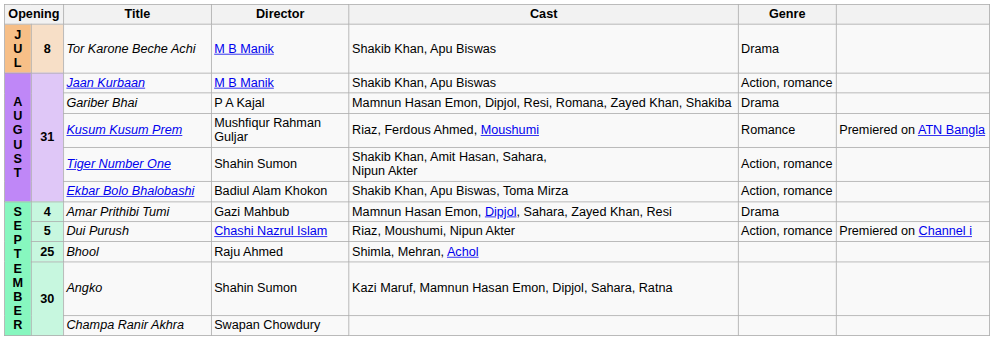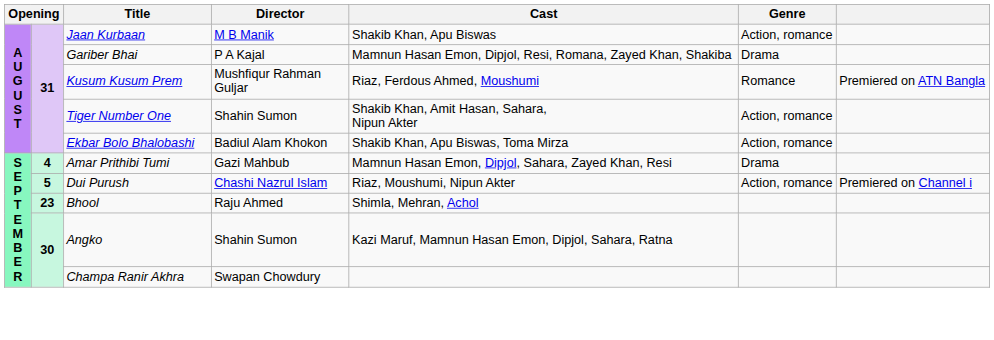 <table class="wikitable sortable">
 <tr>
 <th colspan="2" style="width:6%;">Opening</th>
 <th style="width:15%;">Title</th>
 <th style="width:14%;">Director</th>
 <th>Cast</th>
 <th>Genre</th>
 <th></th>
-</tr>
-<tr>
-<th rowspan="1" style="text-align:center; background:#f7bf87">J<br>U<br>L</th>
-<td rowspan="1" style="text-align:center; background:#f7dfc7"><strong>8</strong></td>
-<td><em>Tor Karone Beche Achi</em></td>
-<td><a href='#'>M B Manik</a></td>
-<td>Shakib Khan, Apu Biswas</td>
-<td>Drama</td>
-<td></td>
 </tr>
 <tr>
 <th rowspan="5" style="text-align:center; background:#bf87f7">A<br>U<br>G<br>U<br>S<br>T</th>
 <td rowspan="5" style="text-align:center; background:#dfc7f7"><strong>31</strong></td>
 <td><em><a href='#'>Jaan Kurbaan</a></em></td>
 <td><a href='#'>M B Manik</a></td>
 <td>Shakib Khan, Apu Biswas</td>
 <td>Action, romance</td>
 <td></td>
 </tr>
 <tr>
 <td><em>Gariber Bhai</em></td>
 <td>P A Kajal</td>
 <td>Mamnun Hasan Emon, Dipjol, Resi, Romana, Zayed Khan, Shakiba</td>
 <td>Drama</td>
 <td></td>
 </tr>
 <tr>
 <td><em><a href='#'>Kusum Kusum Prem</a></em></td>
 <td>Mushfiqur Rahman Guljar</td>
 <td>Riaz, Ferdous Ahmed, <a href='#'>Moushumi</a></td>
 <td>Romance</td>
 <td>Premiered on <a href='#'>ATN Bangla</a></td>
 </tr>
 <tr>
 <td><em><a href='#'>Tiger Number One</a></em></td>
 <td>Shahin Sumon</td>
 <td>Shakib Khan, Amit Hasan, Sahara,<br>Nipun Akter</td>
 <td>Action, romance</td>
 <td></td>
 </tr>
 <tr>
 <td><em><a href='#'>Ekbar Bolo Bhalobashi</a></em></td>
 <td>Badiul Alam Khokon</td>
 <td>Shakib Khan, Apu Biswas, Toma Mirza</td>
 <td>Action, romance</td>
 <td></td>
 </tr>
 <tr>
 <th rowspan="5" style="text-align:center; background:#87f7bf">S<br>E<br>P<br>T<br>E<br>M<br>B<br>E<br>R</th>
 <td rowspan="1" style="text-align:center; background:#c7f7df"><strong>4</strong></td>
 <td><em>Amar Prithibi Tumi</em></td>
 <td>Gazi Mahbub</td>
 <td>Mamnun Hasan Emon, <a href='#'>Dipjol</a>, Sahara, Zayed Khan, Resi</td>
 <td>Drama</td>
 <td></td>
 </tr>
 <tr>
 <td rowspan="1" style="text-align:center; background:#c7f7df"><strong>5</strong></td>
 <td><em>Dui Purush</em></td>
 <td><a href='#'>Chashi Nazrul Islam</a></td>
 <td>Riaz, Moushumi, Nipun Akter</td>
 <td>Action, romance</td>
 <td>Premiered on <a href='#'>Channel i</a></td>
 </tr>
 <tr>
-<td rowspan="1" style="text-align:center; background:#c7f7df"><strong>25</strong></td>
+<td rowspan="1" style="text-align:center; background:#c7f7df"><strong>23</strong></td>
 <td><em>Bhool</em></td>
 <td>Raju Ahmed</td>
 <td>Shimla, Mehran, <a href='#'>Achol</a></td>
 <td></td>
 <td></td>
 </tr>
 <tr>
 <td rowspan="2" style="text-align:center; background:#c7f7df"><strong>30</strong></td>
 <td><em>Angko</em></td>
 <td>Shahin Sumon</td>
 <td>Kazi Maruf, Mamnun Hasan Emon, Dipjol, Sahara, Ratna</td>
 <td></td>
 <td></td>
 </tr>
 <tr>
 <td><em>Champa Ranir Akhra</em></td>
 <td>Swapan Chowdury</td>
 <td></td>
 <td></td>
 <td></td>
 </tr>
 </table>
